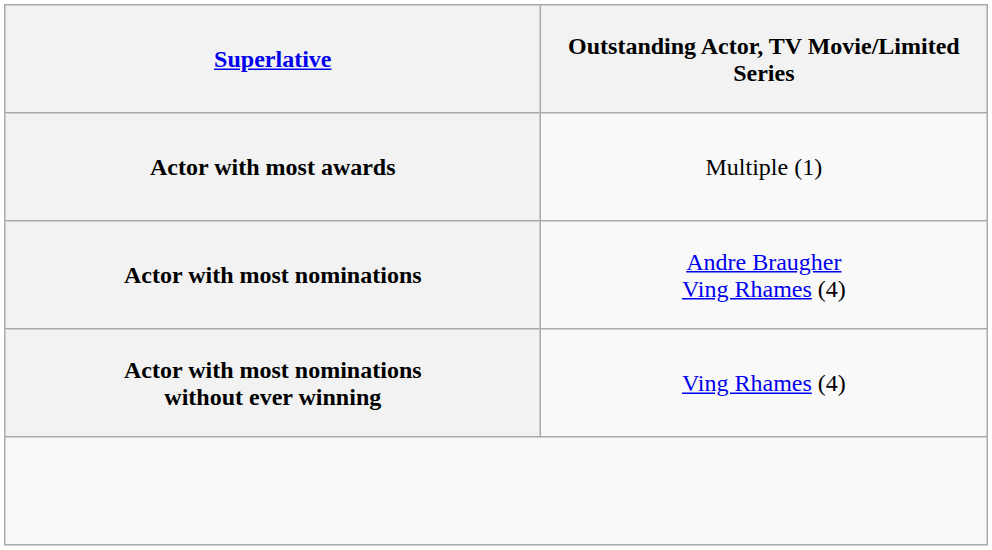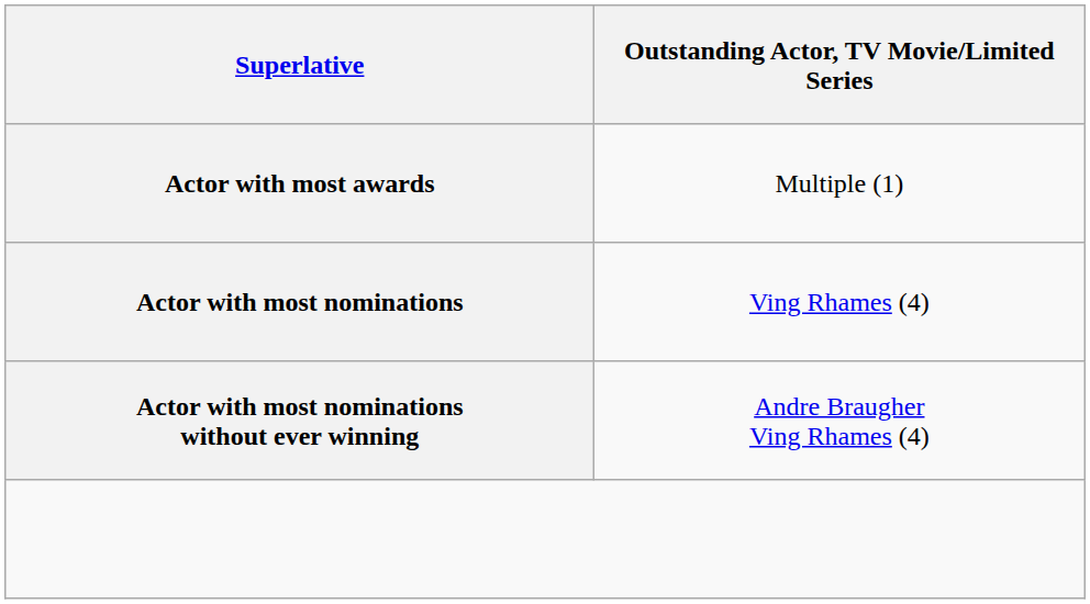 <table class="wikitable" style="text-align: center">
 <tr style="height:4.5em;">
 <th width="350"><strong><a href='#'>Superlative</a></strong></th>
 <th colspan="2" width="290"><strong> Outstanding Actor, TV Movie/Limited Series</strong></th>
 </tr>
 <tr style="height:4.5em;">
 <th width="350">Actor with most awards</th>
 <td>Multiple (1)</td>
 </tr>
 <tr style="height:4.5em;">
 <th>Actor with most nominations</th>
-<td><a href='#'>Andre Braugher</a><br><a href='#'>Ving Rhames</a> (4)</td>
+<td><a href='#'>Ving Rhames</a> (4)</td>
 </tr>
 <tr style="height:4.5em;">
 <th>Actor with most nominations <br> without ever winning</th>
-<td><a href='#'>Ving Rhames</a> (4)</td>
+<td><a href='#'>Andre Braugher</a><br><a href='#'>Ving Rhames</a> (4)</td>
 </tr>
 <tr style="height:4.5em;">
 </tr>
 </table>
